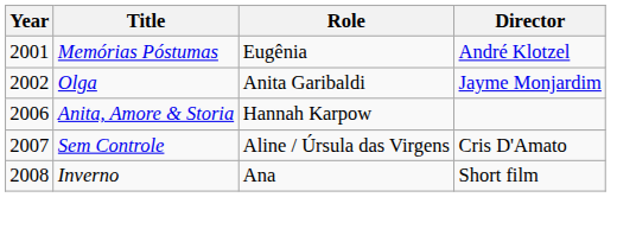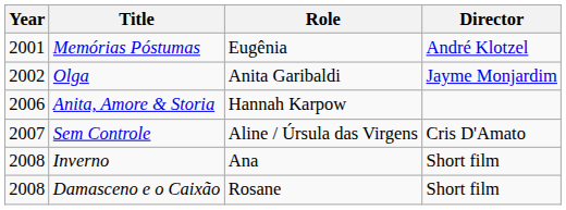 <table class="wikitable">
 <tr>
 <th>Year</th>
 <th>Title</th>
 <th>Role</th>
 <th>Director</th>
 </tr>
 <tr>
 <td>2001</td>
 <td><em><a href='#'>Memórias Póstumas</a></em></td>
 <td>Eugênia</td>
 <td><a href='#'>André Klotzel</a></td>
 </tr>
 <tr>
 <td>2002</td>
 <td><em><a href='#'>Olga</a></em></td>
 <td>Anita Garibaldi</td>
 <td><a href='#'>Jayme Monjardim</a></td>
 </tr>
 <tr>
 <td>2006</td>
 <td><em><a href='#'>Anita, Amore & Storia</a></em></td>
 <td>Hannah Karpow</td>
 <td></td>
 </tr>
 <tr>
 <td>2007</td>
 <td><em><a href='#'>Sem Controle</a></em></td>
 <td>Aline / Úrsula das Virgens</td>
 <td>Cris D'Amato</td>
 </tr>
 <tr>
 <td>2008</td>
 <td><em>Inverno</em></td>
 <td>Ana</td>
 <td>Short film</td>
 </tr>
+<tr>
+<td>2008</td>
+<td><em>Damasceno e o Caixão</em></td>
+<td>Rosane</td>
+<td>Short film</td>
+</tr>
 </table>
